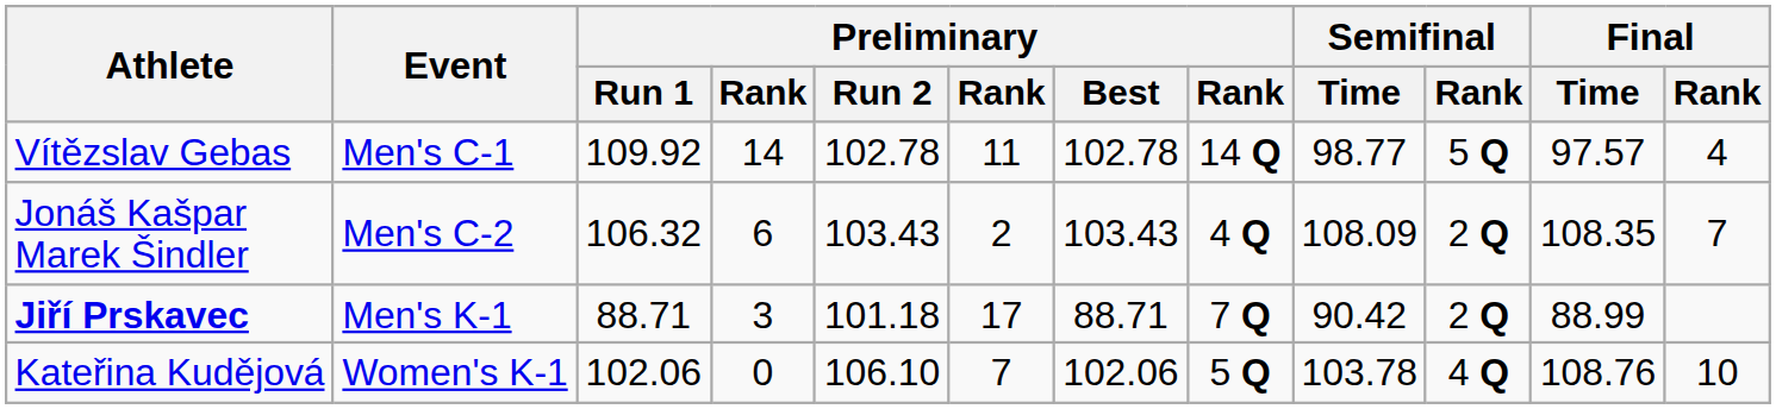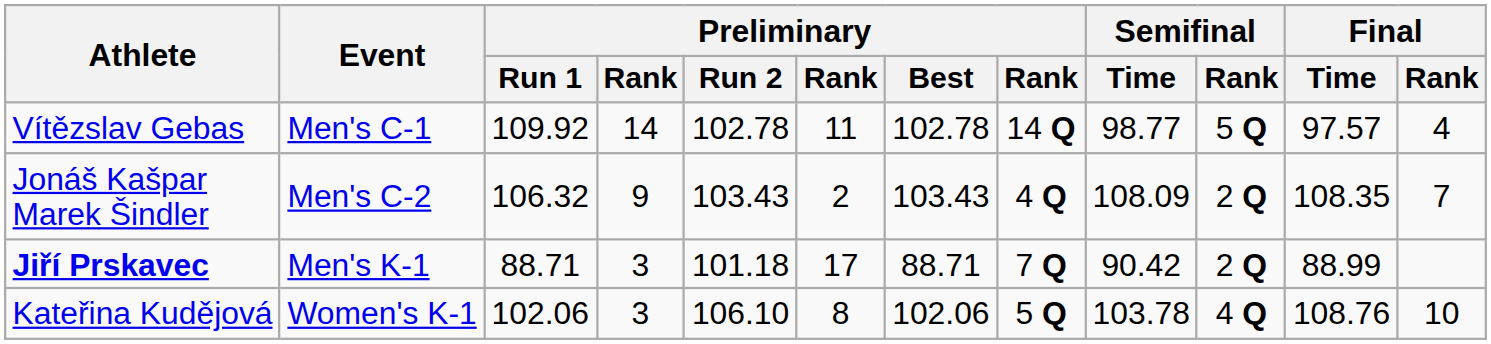 <table class="wikitable" style="font-size:90%">
 <tr>
 <th rowspan=2>Athlete</th>
 <th rowspan=2>Event</th>
 <th colspan=6>Preliminary</th>
 <th colspan=2>Semifinal</th>
 <th colspan=2>Final</th>
 </tr>
 <tr style="font-size:95%">
 <th>Run 1</th>
 <th>Rank</th>
 <th>Run 2</th>
 <th>Rank</th>
 <th>Best</th>
 <th>Rank</th>
 <th>Time</th>
 <th>Rank</th>
 <th>Time</th>
 <th>Rank</th>
 </tr>
 <tr align=center>
 <td align=left><a href='#'>Vítězslav Gebas</a></td>
 <td align=left><a href='#'>Men's C-1</a></td>
 <td>109.92</td>
 <td>14</td>
 <td>102.78</td>
 <td>11</td>
 <td>102.78</td>
 <td>14 <strong>Q</strong></td>
 <td>98.77</td>
 <td>5 <strong>Q</strong></td>
 <td>97.57</td>
 <td>4</td>
 </tr>
 <tr align=center>
 <td align=left><a href='#'>Jonáš Kašpar</a><br><a href='#'>Marek Šindler</a></td>
 <td align=left><a href='#'>Men's C-2</a></td>
 <td>106.32</td>
-<td>6</td>
+<td>9</td>
 <td>103.43</td>
 <td>2</td>
 <td>103.43</td>
 <td>4 <strong>Q</strong></td>
 <td>108.09</td>
 <td>2 <strong>Q</strong></td>
 <td>108.35</td>
 <td>7</td>
 </tr>
 <tr align=center>
 <td align=left><strong><a href='#'>Jiří Prskavec</a></strong></td>
 <td align=left><a href='#'>Men's K-1</a></td>
 <td>88.71</td>
 <td>3</td>
 <td>101.18</td>
 <td>17</td>
 <td>88.71</td>
 <td>7 <strong>Q</strong></td>
 <td>90.42</td>
 <td>2 <strong>Q</strong></td>
 <td>88.99</td>
 <td></td>
 </tr>
 <tr align=center>
 <td align=left><a href='#'>Kateřina Kudějová</a></td>
 <td align=left><a href='#'>Women's K-1</a></td>
 <td>102.06</td>
-<td>0</td>
+<td>3</td>
 <td>106.10</td>
-<td>7</td>
+<td>8</td>
 <td>102.06</td>
 <td>5 <strong>Q</strong></td>
 <td>103.78</td>
 <td>4 <strong>Q</strong></td>
 <td>108.76</td>
 <td>10</td>
 </tr>
 </table>
